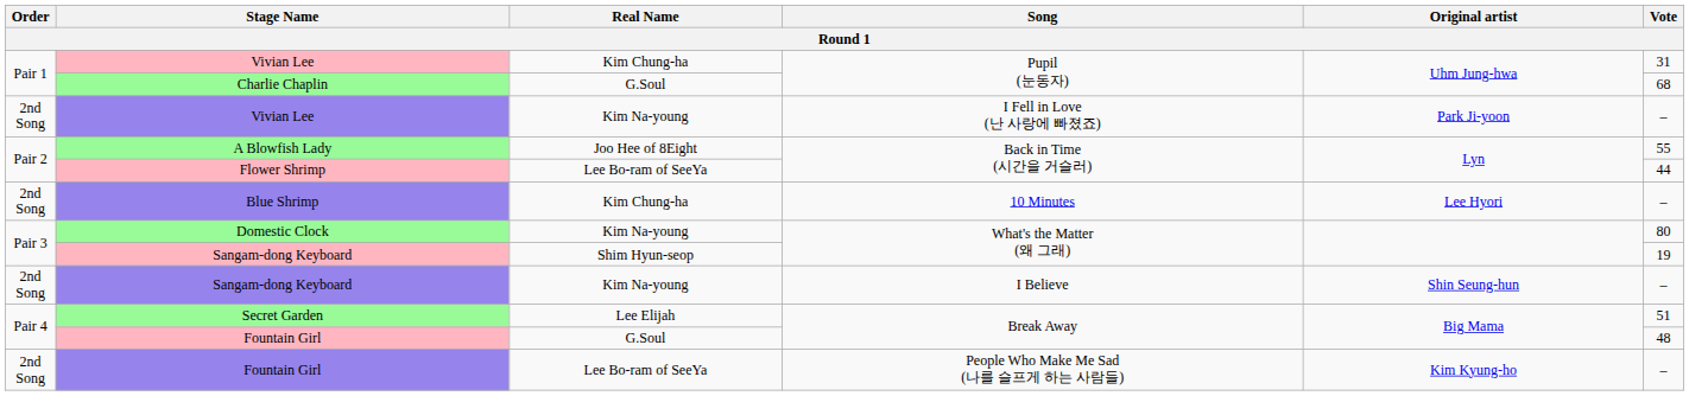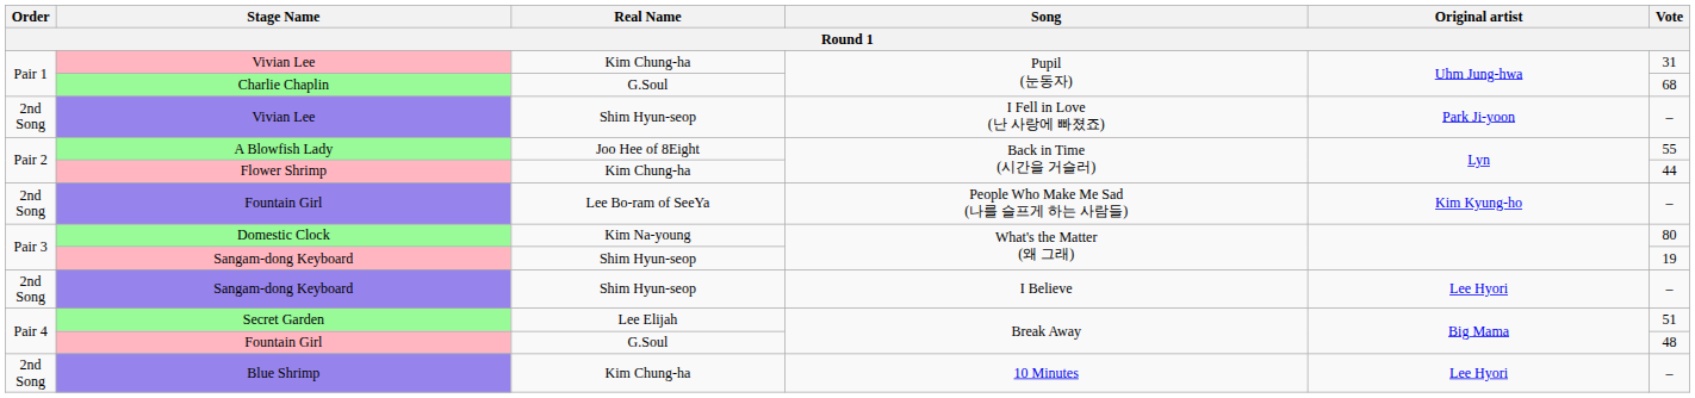 <table class="wikitable" style="text-align:center; width:95%;">
 <tr>
 <th style="width:1%;">Order</th>
 <th style="width:20%;">Stage Name</th>
 <th style="width:12%;">Real Name</th>
 <th style="width:23%;">Song</th>
 <th style="width:15%;">Original artist</th>
 <th style="width:1%;">Vote</th>
 </tr>
 <tr>
 <th colspan=6>Round 1</th>
 </tr>
 <tr>
 <td rowspan=2>Pair 1</td>
 <td bgcolor="lightpink">Vivian Lee</td>
 <td>Kim Chung-ha</td>
 <td rowspan=2>Pupil<br>(눈동자)</td>
 <td rowspan=2><a href='#'>Uhm Jung-hwa</a></td>
 <td>31</td>
 </tr>
 <tr>
 <td bgcolor="palegreen">Charlie Chaplin</td>
 <td>G.Soul</td>
 <td>68</td>
 </tr>
 <tr>
 <td>2nd Song</td>
 <td bgcolor="#9683EC">Vivian Lee</td>
-<td>Kim Na-young</td>
+<td>Shim Hyun-seop</td>
 <td>I Fell in Love<br>(난 사랑에 빠졌죠)</td>
 <td><a href='#'>Park Ji-yoon</a></td>
 <td>–</td>
 </tr>
 <tr>
 <td rowspan=2>Pair 2</td>
 <td bgcolor="palegreen">A Blowfish Lady</td>
 <td>Joo Hee of 8Eight</td>
 <td rowspan=2>Back in Time<br>(시간을 거슬러)</td>
 <td rowspan=2><a href='#'>Lyn</a></td>
 <td>55</td>
 </tr>
 <tr>
 <td bgcolor="lightpink">Flower Shrimp</td>
-<td>Lee Bo-ram of SeeYa</td>
+<td>Kim Chung-ha</td>
 <td>44</td>
 </tr>
 <tr>
 <td>2nd Song</td>
-<td bgcolor="#9683EC">Blue Shrimp</td>
-<td>Kim Chung-ha</td>
-<td><a href='#'>10 Minutes</a></td>
-<td><a href='#'>Lee Hyori</a></td>
+<td bgcolor="#9683EC">Fountain Girl</td>
+<td>Lee Bo-ram of SeeYa</td>
+<td>People Who Make Me Sad<br>(나를 슬프게 하는 사람들)</td>
+<td><a href='#'>Kim Kyung-ho</a></td>
 <td>–</td>
 </tr>
 <tr>
 <td rowspan=2>Pair 3</td>
 <td bgcolor="palegreen">Domestic Clock</td>
 <td>Kim Na-young</td>
 <td rowspan=2>What's the Matter<br>(왜 그래)</td>
 <td rowspan=2></td>
 <td>80</td>
 </tr>
 <tr>
 <td bgcolor="lightpink">Sangam-dong Keyboard</td>
 <td>Shim Hyun-seop</td>
 <td>19</td>
 </tr>
 <tr>
 <td>2nd Song</td>
 <td bgcolor="#9683EC">Sangam-dong Keyboard</td>
-<td>Kim Na-young</td>
+<td>Shim Hyun-seop</td>
 <td>I Believe</td>
-<td><a href='#'>Shin Seung-hun</a></td>
+<td><a href='#'>Lee Hyori</a></td>
 <td>–</td>
 </tr>
 <tr>
 <td rowspan=2>Pair 4</td>
 <td bgcolor="palegreen">Secret Garden</td>
 <td>Lee Elijah</td>
 <td rowspan=2>Break Away</td>
 <td rowspan=2><a href='#'>Big Mama</a></td>
 <td>51</td>
 </tr>
 <tr>
 <td bgcolor="lightpink">Fountain Girl</td>
 <td>G.Soul</td>
 <td>48</td>
 </tr>
 <tr>
 <td>2nd Song</td>
-<td bgcolor="#9683EC">Fountain Girl</td>
-<td>Lee Bo-ram of SeeYa</td>
-<td>People Who Make Me Sad<br>(나를 슬프게 하는 사람들)</td>
-<td><a href='#'>Kim Kyung-ho</a></td>
+<td bgcolor="#9683EC">Blue Shrimp</td>
+<td>Kim Chung-ha</td>
+<td><a href='#'>10 Minutes</a></td>
+<td><a href='#'>Lee Hyori</a></td>
 <td>–</td>
 </tr>
 </table>
